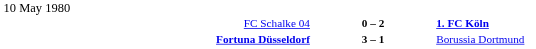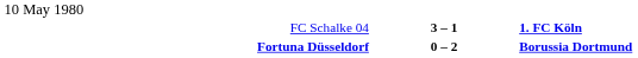 <table width=100% cellspacing=1>
 <tr>
 <th width=25%></th>
 <th width=10%></th>
 <th width=25%></th>
 <th></th>
 </tr>
 <tr>
 <td>10 May 1980</td>
 </tr>
 <tr style=font-size:90%>
 <td align=right><a href='#'>FC Schalke 04</a></td>
-<td align=center><strong>0 – 2</strong></td>
+<td align=center><strong>3 – 1</strong></td>
 <td><strong><a href='#'>1. FC Köln</a></strong></td>
 </tr>
 <tr style=font-size:90%>
 <td align=right><strong><a href='#'>Fortuna Düsseldorf</a></strong></td>
-<td align=center><strong>3 – 1</strong></td>
-<td><a href='#'>Borussia Dortmund</a></td>
+<td align=center><strong>0 – 2</strong></td>
+<td><strong><a href='#'>Borussia Dortmund</a></strong></td>
 </tr>
 </table>
